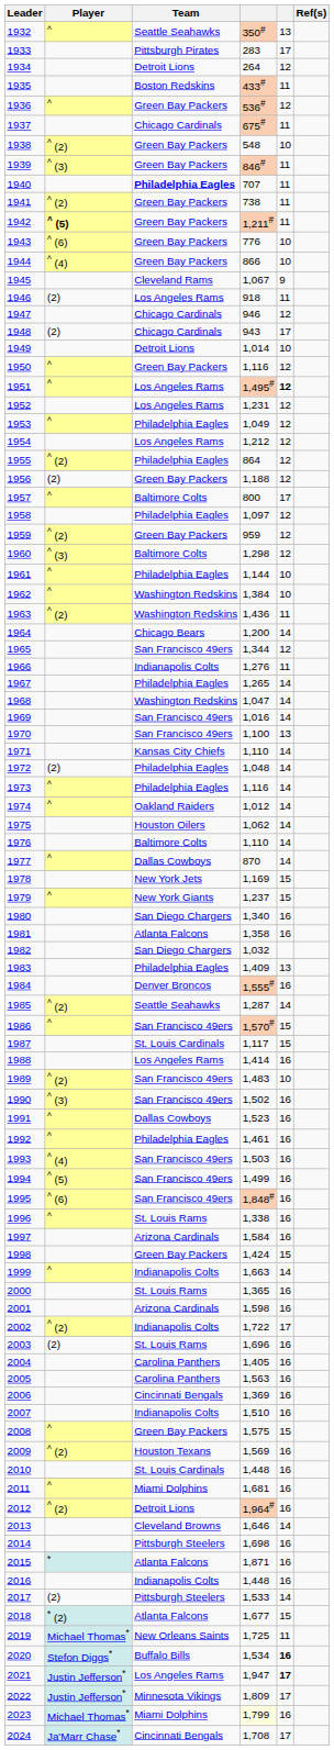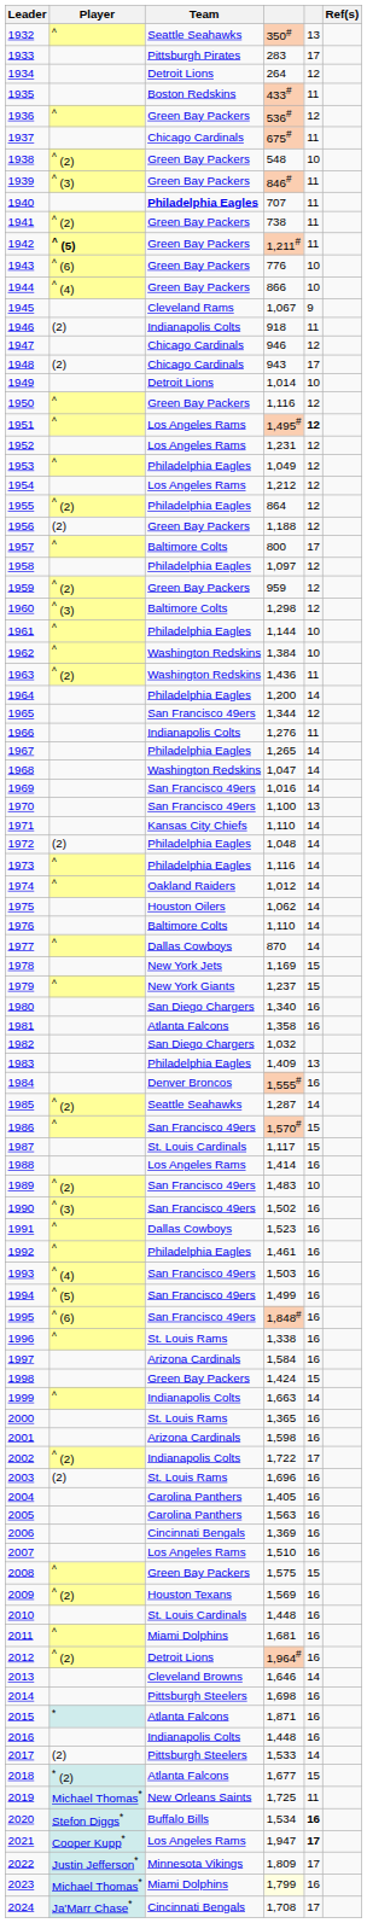 <table class="plainrowheaders sortable wikitable">
 <tr>
 <th scope="col">Leader</th>
 <th scope="col">Player</th>
 <th scope="col">Team</th>
 <th scope="col"></th>
 <th scope="col"></th>
 <th scope="col" class="unsortable">Ref(s)</th>
 </tr>
 <tr>
 <td><a href='#'>1932</a></td>
 <td style="background:#FFFF99;"><sup>^</sup></td>
 <td><a href='#'>Seattle Seahawks</a></td>
 <td style="background:#fbceb1;">350<sup>#</sup></td>
 <td>13</td>
 <td></td>
 </tr>
 <tr>
 <td><a href='#'>1933</a></td>
 <td></td>
 <td><a href='#'>Pittsburgh Pirates</a></td>
 <td>283</td>
 <td>17</td>
 <td></td>
 </tr>
 <tr>
 <td><a href='#'>1934</a></td>
 <td></td>
 <td><a href='#'>Detroit Lions</a></td>
 <td>264</td>
 <td>12</td>
 <td></td>
 </tr>
 <tr>
 <td><a href='#'>1935</a></td>
 <td></td>
 <td><a href='#'>Boston Redskins</a></td>
 <td style="background:#fbceb1;">433<sup>#</sup></td>
 <td>11</td>
 <td></td>
 </tr>
 <tr>
 <td><a href='#'>1936</a></td>
 <td style="background:#FFFF99;"><sup>^</sup></td>
 <td><a href='#'>Green Bay Packers</a></td>
 <td style="background:#fbceb1;">536<sup>#</sup></td>
 <td>12</td>
 <td></td>
 </tr>
 <tr>
 <td><a href='#'>1937</a></td>
 <td></td>
 <td><a href='#'>Chicago Cardinals</a></td>
 <td style="background:#fbceb1;">675<sup>#</sup></td>
 <td>11</td>
 <td></td>
 </tr>
 <tr>
 <td><a href='#'>1938</a></td>
 <td style="background:#FFFF99;"><sup>^</sup> (2)</td>
 <td><a href='#'>Green Bay Packers</a></td>
 <td>548</td>
 <td>10</td>
 <td></td>
 </tr>
 <tr>
 <td><a href='#'>1939</a></td>
 <td style="background:#FFFF99;"><sup>^</sup> (3)</td>
 <td><a href='#'>Green Bay Packers</a></td>
 <td style="background:#fbceb1;">846<sup>#</sup></td>
 <td>11</td>
 <td></td>
 </tr>
 <tr>
 <td><a href='#'>1940</a></td>
 <td></td>
 <td><strong><a href='#'>Philadelphia Eagles</a></strong></td>
 <td>707</td>
 <td>11</td>
 <td></td>
 </tr>
 <tr>
 <td><a href='#'>1941</a></td>
 <td style="background:#FFFF99;"><sup>^</sup> (2)</td>
 <td><a href='#'>Green Bay Packers</a></td>
 <td>738</td>
 <td>11</td>
 <td></td>
 </tr>
 <tr>
 <td><a href='#'>1942</a></td>
 <td style="background:#FFFF99;"><strong><sup>^</sup> (5)</strong></td>
 <td><a href='#'>Green Bay Packers</a></td>
 <td style="background:#fbceb1;">1,211<sup>#</sup></td>
 <td>11</td>
 <td></td>
 </tr>
 <tr>
 <td><a href='#'>1943</a></td>
 <td style="background:#FFFF99;"><sup>^</sup> (6)</td>
 <td><a href='#'>Green Bay Packers</a></td>
 <td>776</td>
 <td>10</td>
 <td></td>
 </tr>
 <tr>
 <td><a href='#'>1944</a></td>
 <td style="background:#FFFF99;"><sup>^</sup> (4)</td>
 <td><a href='#'>Green Bay Packers</a></td>
 <td>866</td>
 <td>10</td>
 <td></td>
 </tr>
 <tr>
 <td><a href='#'>1945</a></td>
 <td></td>
 <td><a href='#'>Cleveland Rams</a></td>
 <td>1,067</td>
 <td>9</td>
 <td></td>
 </tr>
 <tr>
 <td><a href='#'>1946</a></td>
 <td> (2)</td>
-<td><a href='#'>Los Angeles Rams</a></td>
+<td><a href='#'>Indianapolis Colts</a></td>
 <td>918</td>
 <td>11</td>
 <td></td>
 </tr>
 <tr>
 <td><a href='#'>1947</a></td>
 <td></td>
 <td><a href='#'>Chicago Cardinals</a></td>
 <td>946</td>
 <td>12</td>
 <td></td>
 </tr>
 <tr>
 <td><a href='#'>1948</a></td>
 <td> (2)</td>
 <td><a href='#'>Chicago Cardinals</a></td>
 <td>943</td>
 <td>17</td>
 <td></td>
 </tr>
 <tr>
 <td><a href='#'>1949</a></td>
 <td></td>
 <td><a href='#'>Detroit Lions</a></td>
 <td>1,014</td>
 <td>10</td>
 <td></td>
 </tr>
 <tr>
 <td><a href='#'>1950</a></td>
 <td style="background:#FFFF99;"><sup>^</sup></td>
 <td><a href='#'>Green Bay Packers</a></td>
 <td>1,116</td>
 <td>12</td>
 <td></td>
 </tr>
 <tr>
 <td><a href='#'>1951</a></td>
 <td style="background:#FFFF99;"><sup>^</sup></td>
 <td><a href='#'>Los Angeles Rams</a></td>
 <td style="background:#fbceb1;">1,495<sup>#</sup></td>
 <td><strong>12</strong></td>
 <td></td>
 </tr>
 <tr>
 <td><a href='#'>1952</a></td>
 <td></td>
 <td><a href='#'>Los Angeles Rams</a></td>
 <td>1,231</td>
 <td>12</td>
 <td></td>
 </tr>
 <tr>
 <td><a href='#'>1953</a></td>
 <td style="background:#FFFF99;"><sup>^</sup></td>
 <td><a href='#'>Philadelphia Eagles</a></td>
 <td>1,049</td>
 <td>12</td>
 <td></td>
 </tr>
 <tr>
 <td><a href='#'>1954</a></td>
 <td></td>
 <td><a href='#'>Los Angeles Rams</a></td>
 <td>1,212</td>
 <td>12</td>
 <td></td>
 </tr>
 <tr>
 <td><a href='#'>1955</a></td>
 <td style="background:#FFFF99;"><sup>^</sup> (2)</td>
 <td><a href='#'>Philadelphia Eagles</a></td>
 <td>864</td>
 <td>12</td>
 <td></td>
 </tr>
 <tr>
 <td><a href='#'>1956</a></td>
 <td> (2)</td>
 <td><a href='#'>Green Bay Packers</a></td>
 <td>1,188</td>
 <td>12</td>
 <td></td>
 </tr>
 <tr>
 <td><a href='#'>1957</a></td>
 <td style="background:#FFFF99;"><sup>^</sup></td>
 <td><a href='#'>Baltimore Colts</a></td>
 <td>800</td>
 <td>17</td>
 <td></td>
 </tr>
 <tr>
 <td><a href='#'>1958</a></td>
 <td></td>
 <td><a href='#'>Philadelphia Eagles</a></td>
 <td>1,097</td>
 <td>12</td>
 <td></td>
 </tr>
 <tr>
 <td><a href='#'>1959</a></td>
 <td style="background:#FFFF99;"><sup>^</sup> (2)</td>
 <td><a href='#'>Green Bay Packers</a></td>
 <td>959</td>
 <td>12</td>
 <td></td>
 </tr>
 <tr>
 <td><a href='#'>1960</a></td>
 <td style="background:#FFFF99;"><sup>^</sup> (3)</td>
 <td><a href='#'>Baltimore Colts</a></td>
 <td>1,298</td>
 <td>12</td>
 <td></td>
 </tr>
 <tr>
 <td><a href='#'>1961</a></td>
 <td style="background:#FFFF99;"><sup>^</sup></td>
 <td><a href='#'>Philadelphia Eagles</a></td>
 <td>1,144</td>
 <td>10</td>
 <td></td>
 </tr>
 <tr>
 <td><a href='#'>1962</a></td>
 <td style="background:#FFFF99;"><sup>^</sup></td>
 <td><a href='#'>Washington Redskins</a></td>
 <td>1,384</td>
 <td>10</td>
 <td></td>
 </tr>
 <tr>
 <td><a href='#'>1963</a></td>
 <td style="background:#FFFF99;"><sup>^</sup> (2)</td>
 <td><a href='#'>Washington Redskins</a></td>
 <td>1,436</td>
 <td>11</td>
 <td></td>
 </tr>
 <tr>
 <td><a href='#'>1964</a></td>
 <td></td>
-<td><a href='#'>Chicago Bears</a></td>
+<td><a href='#'>Philadelphia Eagles</a></td>
 <td>1,200</td>
 <td>14</td>
 <td></td>
 </tr>
 <tr>
 <td><a href='#'>1965</a></td>
 <td></td>
 <td><a href='#'>San Francisco 49ers</a></td>
 <td>1,344</td>
 <td>12</td>
 <td></td>
 </tr>
 <tr>
 <td><a href='#'>1966</a></td>
 <td></td>
 <td><a href='#'>Indianapolis Colts</a></td>
 <td>1,276</td>
 <td>11</td>
 <td></td>
 </tr>
 <tr>
 <td><a href='#'>1967</a></td>
 <td></td>
 <td><a href='#'>Philadelphia Eagles</a></td>
 <td>1,265</td>
 <td>14</td>
 <td></td>
 </tr>
 <tr>
 <td><a href='#'>1968</a></td>
 <td></td>
 <td><a href='#'>Washington Redskins</a></td>
 <td>1,047</td>
 <td>14</td>
 <td></td>
 </tr>
 <tr>
 <td><a href='#'>1969</a></td>
 <td></td>
 <td><a href='#'>San Francisco 49ers</a></td>
 <td>1,016</td>
 <td>14</td>
 <td></td>
 </tr>
 <tr>
 <td><a href='#'>1970</a></td>
 <td></td>
 <td><a href='#'>San Francisco 49ers</a></td>
 <td>1,100</td>
 <td>13</td>
 <td></td>
 </tr>
 <tr>
 <td><a href='#'>1971</a></td>
 <td></td>
 <td><a href='#'>Kansas City Chiefs</a></td>
 <td>1,110</td>
 <td>14</td>
 <td></td>
 </tr>
 <tr>
 <td><a href='#'>1972</a></td>
 <td> (2)</td>
 <td><a href='#'>Philadelphia Eagles</a></td>
 <td>1,048</td>
 <td>14</td>
 <td></td>
 </tr>
 <tr>
 <td><a href='#'>1973</a></td>
 <td style="background:#FFFF99;"><sup>^</sup></td>
 <td><a href='#'>Philadelphia Eagles</a></td>
 <td>1,116</td>
 <td>14</td>
 <td></td>
 </tr>
 <tr>
 <td><a href='#'>1974</a></td>
 <td style="background:#FFFF99;"><sup>^</sup></td>
 <td><a href='#'>Oakland Raiders</a></td>
 <td>1,012</td>
 <td>14</td>
 <td></td>
 </tr>
 <tr>
 <td><a href='#'>1975</a></td>
 <td></td>
 <td><a href='#'>Houston Oilers</a></td>
 <td>1,062</td>
 <td>14</td>
 <td></td>
 </tr>
 <tr>
 <td><a href='#'>1976</a></td>
 <td></td>
 <td><a href='#'>Baltimore Colts</a></td>
 <td>1,110</td>
 <td>14</td>
 <td></td>
 </tr>
 <tr>
 <td><a href='#'>1977</a></td>
 <td style="background:#FFFF99;"><sup>^</sup></td>
 <td><a href='#'>Dallas Cowboys</a></td>
 <td>870</td>
 <td>14</td>
 <td></td>
 </tr>
 <tr>
 <td><a href='#'>1978</a></td>
 <td></td>
 <td><a href='#'>New York Jets</a></td>
 <td>1,169</td>
 <td>15</td>
 <td></td>
 </tr>
 <tr>
 <td><a href='#'>1979</a></td>
 <td style="background:#FFFF99;"><sup>^</sup></td>
 <td><a href='#'>New York Giants</a></td>
 <td>1,237</td>
 <td>15</td>
 <td></td>
 </tr>
 <tr>
 <td><a href='#'>1980</a></td>
 <td></td>
 <td><a href='#'>San Diego Chargers</a></td>
 <td>1,340</td>
 <td>16</td>
 <td></td>
 </tr>
 <tr>
 <td><a href='#'>1981</a></td>
 <td></td>
 <td><a href='#'>Atlanta Falcons</a></td>
 <td>1,358</td>
 <td>16</td>
 <td></td>
 </tr>
 <tr>
 <td><a href='#'>1982</a></td>
 <td></td>
 <td><a href='#'>San Diego Chargers</a></td>
 <td>1,032</td>
 <td></td>
 <td></td>
 </tr>
 <tr>
 <td><a href='#'>1983</a></td>
 <td></td>
 <td><a href='#'>Philadelphia Eagles</a></td>
 <td>1,409</td>
 <td>13</td>
 <td></td>
 </tr>
 <tr>
 <td><a href='#'>1984</a></td>
 <td></td>
 <td><a href='#'>Denver Broncos</a></td>
 <td style="background:#fbceb1;">1,555<sup>#</sup></td>
 <td>16</td>
 <td></td>
 </tr>
 <tr>
 <td><a href='#'>1985</a></td>
 <td style="background:#FFFF99;"><sup>^</sup> (2)</td>
 <td><a href='#'>Seattle Seahawks</a></td>
 <td>1,287</td>
 <td>14</td>
 <td></td>
 </tr>
 <tr>
 <td><a href='#'>1986</a></td>
 <td style="background:#FFFF99;"><sup>^</sup></td>
 <td><a href='#'>San Francisco 49ers</a></td>
 <td style="background:#fbceb1;">1,570<sup>#</sup></td>
 <td>15</td>
 <td></td>
 </tr>
 <tr>
 <td><a href='#'>1987</a></td>
 <td></td>
 <td><a href='#'>St. Louis Cardinals</a></td>
 <td>1,117</td>
 <td>15</td>
 <td></td>
 </tr>
 <tr>
 <td><a href='#'>1988</a></td>
 <td></td>
 <td><a href='#'>Los Angeles Rams</a></td>
 <td>1,414</td>
 <td>16</td>
 <td></td>
 </tr>
 <tr>
 <td><a href='#'>1989</a></td>
 <td style="background:#FFFF99;"><sup>^</sup> (2)</td>
 <td><a href='#'>San Francisco 49ers</a></td>
 <td>1,483</td>
 <td>10</td>
 <td></td>
 </tr>
 <tr>
 <td><a href='#'>1990</a></td>
 <td style="background:#FFFF99;"><sup>^</sup> (3)</td>
 <td><a href='#'>San Francisco 49ers</a></td>
 <td>1,502</td>
 <td>16</td>
 <td></td>
 </tr>
 <tr>
 <td><a href='#'>1991</a></td>
 <td style="background:#FFFF99;"><sup>^</sup></td>
 <td><a href='#'>Dallas Cowboys</a></td>
 <td>1,523</td>
 <td>16</td>
 <td></td>
 </tr>
 <tr>
 <td><a href='#'>1992</a></td>
 <td style="background:#FFFF99;"><sup>^</sup></td>
 <td><a href='#'>Philadelphia Eagles</a></td>
 <td>1,461</td>
 <td>16</td>
 <td></td>
 </tr>
 <tr>
 <td><a href='#'>1993</a></td>
 <td style="background:#FFFF99;"><sup>^</sup> (4)</td>
 <td><a href='#'>San Francisco 49ers</a></td>
 <td>1,503</td>
 <td>16</td>
 <td></td>
 </tr>
 <tr>
 <td><a href='#'>1994</a></td>
 <td style="background:#FFFF99;"><sup>^</sup> (5)</td>
 <td><a href='#'>San Francisco 49ers</a></td>
 <td>1,499</td>
 <td>16</td>
 <td></td>
 </tr>
 <tr>
 <td><a href='#'>1995</a></td>
 <td style="background:#FFFF99;"><sup>^</sup> (6)</td>
 <td><a href='#'>San Francisco 49ers</a></td>
 <td style="background:#fbceb1;">1,848<sup>#</sup></td>
 <td>16</td>
 <td></td>
 </tr>
 <tr>
 <td><a href='#'>1996</a></td>
 <td style="background:#FFFF99;"><sup>^</sup></td>
 <td><a href='#'>St. Louis Rams</a></td>
 <td>1,338</td>
 <td>16</td>
 <td></td>
 </tr>
 <tr>
 <td><a href='#'>1997</a></td>
 <td></td>
 <td><a href='#'>Arizona Cardinals</a></td>
 <td>1,584</td>
 <td>16</td>
 <td></td>
 </tr>
 <tr>
 <td><a href='#'>1998</a></td>
 <td></td>
 <td><a href='#'>Green Bay Packers</a></td>
 <td>1,424</td>
 <td>15</td>
 <td></td>
 </tr>
 <tr>
 <td><a href='#'>1999</a></td>
 <td style="background:#FFFF99;"><sup>^</sup></td>
 <td><a href='#'>Indianapolis Colts</a></td>
 <td>1,663</td>
 <td>14</td>
 <td></td>
 </tr>
 <tr>
 <td><a href='#'>2000</a></td>
 <td></td>
 <td><a href='#'>St. Louis Rams</a></td>
 <td>1,365</td>
 <td>16</td>
 <td></td>
 </tr>
 <tr>
 <td><a href='#'>2001</a></td>
 <td></td>
 <td><a href='#'>Arizona Cardinals</a></td>
 <td>1,598</td>
 <td>16</td>
 <td></td>
 </tr>
 <tr>
 <td><a href='#'>2002</a></td>
 <td style="background:#FFFF99;"><sup>^</sup> (2)</td>
 <td><a href='#'>Indianapolis Colts</a></td>
 <td>1,722</td>
 <td>17</td>
 <td></td>
 </tr>
 <tr>
 <td><a href='#'>2003</a></td>
 <td> (2)</td>
 <td><a href='#'>St. Louis Rams</a></td>
 <td>1,696</td>
 <td>16</td>
 <td></td>
 </tr>
 <tr>
 <td><a href='#'>2004</a></td>
 <td></td>
 <td><a href='#'>Carolina Panthers</a></td>
 <td>1,405</td>
 <td>16</td>
 <td></td>
 </tr>
 <tr>
 <td><a href='#'>2005</a></td>
 <td></td>
 <td><a href='#'>Carolina Panthers</a></td>
 <td>1,563</td>
 <td>16</td>
 <td></td>
 </tr>
 <tr>
 <td><a href='#'>2006</a></td>
 <td></td>
 <td><a href='#'>Cincinnati Bengals</a></td>
 <td>1,369</td>
 <td>16</td>
 <td></td>
 </tr>
 <tr>
 <td><a href='#'>2007</a></td>
 <td></td>
-<td><a href='#'>Indianapolis Colts</a></td>
+<td><a href='#'>Los Angeles Rams</a></td>
 <td>1,510</td>
 <td>16</td>
 <td></td>
 </tr>
 <tr>
 <td><a href='#'>2008</a></td>
 <td style="background:#FFFF99;"><sup>^</sup></td>
 <td><a href='#'>Green Bay Packers</a></td>
 <td>1,575</td>
 <td>15</td>
 <td></td>
 </tr>
 <tr>
 <td><a href='#'>2009</a></td>
 <td style="background:#FFFF99;"><sup>^</sup> (2)</td>
 <td><a href='#'>Houston Texans</a></td>
 <td>1,569</td>
 <td>16</td>
 <td></td>
 </tr>
 <tr>
 <td><a href='#'>2010</a></td>
 <td></td>
 <td><a href='#'>St. Louis Cardinals</a></td>
 <td>1,448</td>
 <td>16</td>
 <td></td>
 </tr>
 <tr>
 <td><a href='#'>2011</a></td>
 <td style="background:#FFFF99;"><sup>^</sup></td>
 <td><a href='#'>Miami Dolphins</a></td>
 <td>1,681</td>
 <td>16</td>
 <td></td>
 </tr>
 <tr>
 <td><a href='#'>2012</a></td>
 <td style="background:#FFFF99;"><sup>^</sup> (2)</td>
 <td><a href='#'>Detroit Lions</a></td>
 <td style="background:#fbceb1;">1,964<sup>#</sup></td>
 <td>16</td>
 <td></td>
 </tr>
 <tr>
 <td><a href='#'>2013</a></td>
 <td></td>
 <td><a href='#'>Cleveland Browns</a></td>
 <td>1,646</td>
 <td>14</td>
 <td></td>
 </tr>
 <tr>
 <td><a href='#'>2014</a></td>
 <td></td>
 <td><a href='#'>Pittsburgh Steelers</a></td>
 <td>1,698</td>
 <td>16</td>
 <td></td>
 </tr>
 <tr>
 <td><a href='#'>2015</a></td>
 <td style="background:#cfecec;"><sup>*</sup></td>
 <td><a href='#'>Atlanta Falcons</a></td>
 <td>1,871</td>
 <td>16</td>
 <td></td>
 </tr>
 <tr>
 <td><a href='#'>2016</a></td>
 <td></td>
 <td><a href='#'>Indianapolis Colts</a></td>
 <td>1,448</td>
 <td>16</td>
 <td></td>
 </tr>
 <tr>
 <td><a href='#'>2017</a></td>
 <td> (2)</td>
 <td><a href='#'>Pittsburgh Steelers</a></td>
 <td>1,533</td>
 <td>14</td>
 <td></td>
 </tr>
 <tr>
 <td><a href='#'>2018</a></td>
 <td style="background:#cfecec;"><sup>*</sup> (2)</td>
 <td><a href='#'>Atlanta Falcons</a></td>
 <td>1,677</td>
 <td>15</td>
 <td></td>
 </tr>
 <tr>
 <td><a href='#'>2019</a></td>
 <td style="background:#cfecec;"><a href='#'>Michael Thomas</a><sup>*</sup></td>
 <td><a href='#'>New Orleans Saints</a></td>
 <td>1,725</td>
 <td>11</td>
 <td></td>
 </tr>
 <tr>
 <td><a href='#'>2020</a></td>
 <td style="background:#cfecec;"><a href='#'>Stefon Diggs</a><sup>*</sup></td>
 <td><a href='#'>Buffalo Bills</a></td>
 <td>1,534</td>
 <td><strong>16</strong></td>
 <td></td>
 </tr>
 <tr>
 <td><a href='#'>2021</a></td>
-<td style="background:#cfecec;"><a href='#'>Justin Jefferson</a><sup>*</sup></td>
+<td style="background:#cfecec;"><a href='#'>Cooper Kupp</a><sup>*</sup> </td>
 <td><a href='#'>Los Angeles Rams</a></td>
 <td>1,947</td>
 <td><strong>17</strong></td>
 <td></td>
 </tr>
 <tr>
 <td><a href='#'>2022</a></td>
 <td style="background:#cfecec;"><a href='#'>Justin Jefferson</a><sup>*</sup></td>
 <td><a href='#'>Minnesota Vikings</a></td>
 <td>1,809</td>
 <td>17</td>
 <td></td>
 </tr>
 <tr>
 <td><a href='#'>2023</a></td>
 <td style="background:#cfecec;"><a href='#'>Michael Thomas</a><sup>*</sup></td>
 <td><a href='#'>Miami Dolphins</a></td>
 <td style="background: lightyellow;">1,799</td>
 <td>16</td>
 <td></td>
 </tr>
 <tr>
 <td><a href='#'>2024</a></td>
 <td style="background:#cfecec;"><a href='#'>Ja'Marr Chase</a><sup>*</sup></td>
 <td><a href='#'>Cincinnati Bengals</a></td>
 <td>1,708</td>
 <td>17</td>
 <td></td>
 </tr>
 </table>
